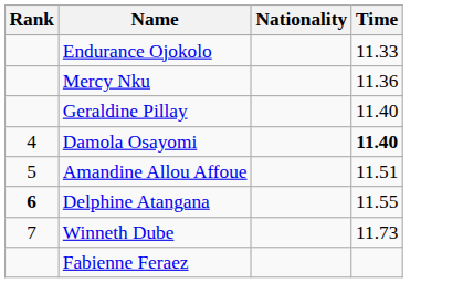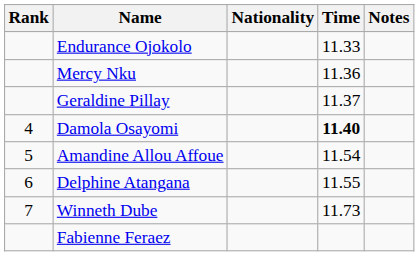 <table class="wikitable sortable" style="text-align:center">
 <tr>
 <th>Rank</th>
 <th>Name</th>
 <th>Nationality</th>
 <th>Time</th>
+<th>Notes</th>
 </tr>
 <tr>
 <td></td>
 <td align=left><a href='#'>Endurance Ojokolo</a></td>
 <td align=left></td>
 <td>11.33</td>
+<td></td>
 </tr>
 <tr>
 <td></td>
 <td align=left><a href='#'>Mercy Nku</a></td>
 <td align=left></td>
 <td>11.36</td>
+<td></td>
 </tr>
 <tr>
 <td></td>
 <td align=left><a href='#'>Geraldine Pillay</a></td>
 <td align=left></td>
-<td>11.40</td>
+<td>11.37</td>
+<td></td>
 </tr>
 <tr>
 <td>4</td>
 <td align=left><a href='#'>Damola Osayomi</a></td>
 <td align=left></td>
 <td><strong>11.40</strong></td>
+<td></td>
 </tr>
 <tr>
 <td>5</td>
 <td align=left><a href='#'>Amandine Allou Affoue</a></td>
 <td align=left></td>
-<td>11.51</td>
+<td>11.54</td>
+<td></td>
 </tr>
 <tr>
-<td><strong>6</strong></td>
+<td>6</td>
 <td align=left><a href='#'>Delphine Atangana</a></td>
 <td align=left></td>
 <td>11.55</td>
+<td></td>
 </tr>
 <tr>
 <td>7</td>
 <td align=left><a href='#'>Winneth Dube</a></td>
 <td align=left></td>
 <td>11.73</td>
+<td></td>
 </tr>
 <tr>
 <td></td>
 <td align=left><a href='#'>Fabienne Feraez</a></td>
 <td align=left></td>
 <td></td>
+<td></td>
 </tr>
 </table>
